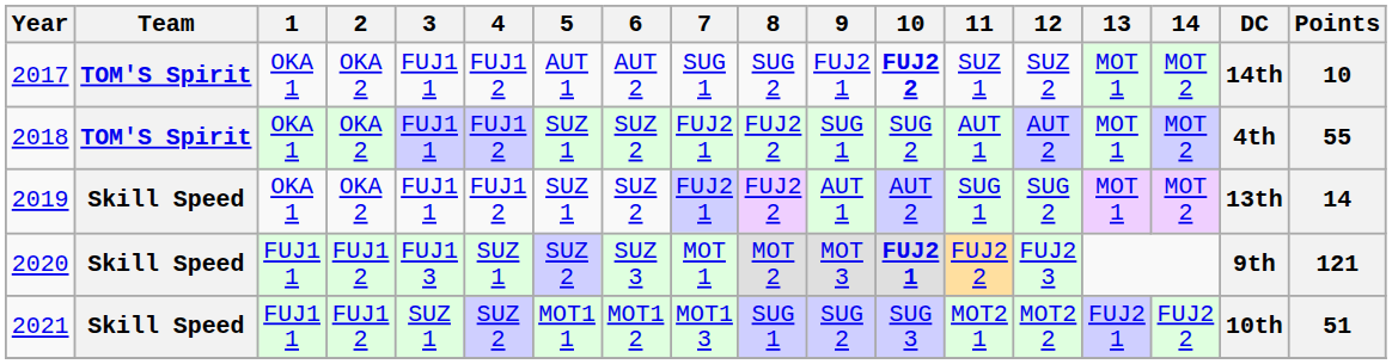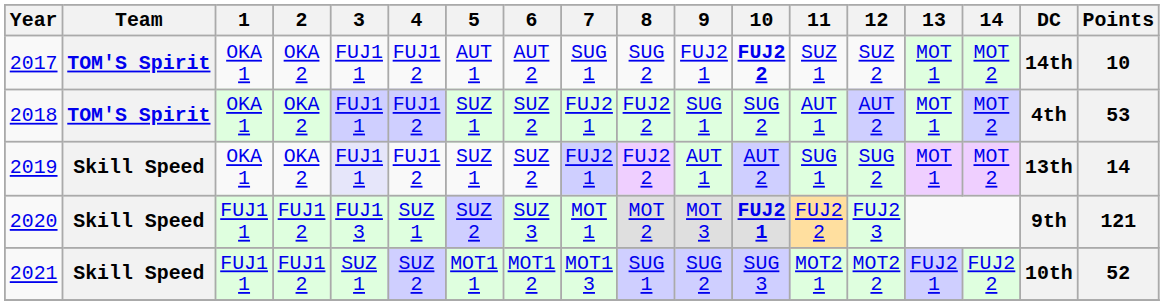 <table class="wikitable" style="text-align:center; font-size:85%">
 <tr>
 <th>Year</th>
 <th>Team</th>
 <th>1</th>
 <th>2</th>
 <th>3</th>
 <th>4</th>
 <th>5</th>
 <th>6</th>
 <th>7</th>
 <th>8</th>
 <th>9</th>
 <th>10</th>
 <th>11</th>
 <th>12</th>
 <th>13</th>
 <th>14</th>
 <th>DC</th>
 <th>Points</th>
 </tr>
 <tr>
 <td><a href='#'>2017</a></td>
 <th nowrap><a href='#'>TOM'S Spirit</a></th>
 <td style="background:#;"><a href='#'>OKA<br>1</a></td>
 <td style="background:#;"><a href='#'>OKA<br>2</a></td>
 <td style="background:#;"><a href='#'>FUJ1<br>1</a></td>
 <td style="background:#;"><a href='#'>FUJ1<br>2</a></td>
 <td style="background:#;"><a href='#'>AUT<br>1</a></td>
 <td style="background:#;"><a href='#'>AUT<br>2</a></td>
 <td style="background:#;"><a href='#'>SUG<br>1</a></td>
 <td style="background:#;"><a href='#'>SUG<br>2</a></td>
 <td style="background:#;"><a href='#'>FUJ2<br>1</a></td>
 <td style="background:#;"><strong><a href='#'>FUJ2<br>2</a></strong></td>
 <td style="background:#;"><a href='#'>SUZ<br>1</a></td>
 <td style="background:#;"><a href='#'>SUZ<br>2</a></td>
 <td style="background:#DFFFDF;"><a href='#'>MOT<br>1</a><br></td>
 <td style="background:#DFFFDF;"><a href='#'>MOT<br>2</a><br></td>
 <th>14th</th>
 <th>10</th>
 </tr>
 <tr>
 <td><a href='#'>2018</a></td>
 <th nowrap><a href='#'>TOM'S Spirit</a></th>
 <td style="background:#DFFFDF;"><a href='#'>OKA<br>1</a><br></td>
 <td style="background:#DFFFDF;"><a href='#'>OKA<br>2</a><br></td>
 <td style="background:#CFCFFF;"><a href='#'>FUJ1<br>1</a><br></td>
 <td style="background:#CFCFFF;"><a href='#'>FUJ1<br>2</a><br></td>
 <td style="background:#DFFFDF;"><a href='#'>SUZ<br>1</a><br></td>
 <td style="background:#DFFFDF;"><a href='#'>SUZ<br>2</a><br></td>
 <td style="background:#DFFFDF;"><a href='#'>FUJ2<br>1</a><br></td>
 <td style="background:#DFFFDF;"><a href='#'>FUJ2<br>2</a><br></td>
 <td style="background:#DFFFDF;"><a href='#'>SUG<br>1</a><br></td>
 <td style="background:#DFFFDF;"><a href='#'>SUG<br>2</a><br></td>
 <td style="background:#DFFFDF;"><a href='#'>AUT<br>1</a><br></td>
 <td style="background:#CFCFFF;"><a href='#'>AUT<br>2</a><br></td>
 <td style="background:#DFFFDF;"><a href='#'>MOT<br>1</a><br></td>
 <td style="background:#CFCFFF;"><a href='#'>MOT<br>2</a><br></td>
 <th>4th</th>
-<th>55</th>
+<th>53</th>
 </tr>
 <tr>
 <td><a href='#'>2019</a></td>
 <th nowrap>Skill Speed</th>
 <td><a href='#'>OKA<br>1</a></td>
 <td><a href='#'>OKA<br>2</a></td>
-<td><a href='#'>FUJ1<br>1</a></td>
+<td style="background: lavender;"><a href='#'>FUJ1<br>1</a></td>
 <td><a href='#'>FUJ1<br>2</a></td>
 <td><a href='#'>SUZ<br>1</a></td>
 <td><a href='#'>SUZ<br>2</a></td>
 <td style="background:#CFCFFF;"><a href='#'>FUJ2<br>1</a><br></td>
 <td style="background:#EFCFFF;"><a href='#'>FUJ2<br>2</a><br></td>
 <td style="background:#DFFFDF;"><a href='#'>AUT<br>1</a><br></td>
 <td style="background:#CFCFFF;"><a href='#'>AUT<br>2</a><br></td>
 <td style="background:#DFFFDF;"><a href='#'>SUG<br>1</a><br></td>
 <td style="background:#DFFFDF;"><a href='#'>SUG<br>2</a><br></td>
 <td style="background:#EFCFFF;"><a href='#'>MOT<br>1</a><br></td>
 <td style="background:#EFCFFF;"><a href='#'>MOT<br>2</a><br></td>
 <th>13th</th>
 <th>14</th>
 </tr>
 <tr>
 <td><a href='#'>2020</a></td>
 <th nowrap>Skill Speed</th>
 <td style="background:#DFFFDF;"><a href='#'>FUJ1<br>1</a><br></td>
 <td style="background:#DFFFDF;"><a href='#'>FUJ1<br>2</a><br></td>
 <td style="background:#DFFFDF;"><a href='#'>FUJ1<br>3</a><br></td>
 <td style="background:#DFFFDF;"><a href='#'>SUZ<br>1</a><br></td>
 <td style="background:#CFCFFF;"><a href='#'>SUZ<br>2</a><br></td>
 <td style="background:#DFFFDF;"><a href='#'>SUZ<br>3</a><br></td>
 <td style="background:#DFFFDF;"><a href='#'>MOT<br>1</a><br></td>
 <td style="background:#DFDFDF;"><a href='#'>MOT<br>2</a><br></td>
 <td style="background:#DFDFDF;"><a href='#'>MOT<br>3</a><br></td>
 <td style="background:#DFDFDF;"><strong><a href='#'>FUJ2<br>1</a></strong><br></td>
 <td style="background:#FFDF9F;"><a href='#'>FUJ2<br>2</a><br></td>
 <td style="background:#DFFFDF;"><a href='#'>FUJ2<br>3</a><br></td>
 <td colspan=2></td>
 <th>9th</th>
 <th>121</th>
 </tr>
 <tr>
 <td><a href='#'>2021</a></td>
 <th>Skill Speed</th>
 <td style="background:#dfffdf;"><a href='#'>FUJ1<br>1</a><br></td>
 <td style="background:#dfffdf;"><a href='#'>FUJ1<br>2</a><br></td>
 <td style="background:#dfffdf;"><a href='#'>SUZ<br>1</a><br></td>
 <td style="background:#cfcfff;"><a href='#'>SUZ<br>2</a><br></td>
 <td style="background:#dfffdf;"><a href='#'>MOT1<br>1</a><br></td>
 <td style="background:#dfffdf;"><a href='#'>MOT1<br>2</a><br></td>
 <td style="background:#dfffdf;"><a href='#'>MOT1<br>3</a><br></td>
 <td style="background:#cfcfff;"><a href='#'>SUG<br>1</a><br></td>
 <td style="background:#cfcfff;"><a href='#'>SUG<br>2</a><br></td>
 <td style="background:#cfcfff;"><a href='#'>SUG<br>3</a><br></td>
 <td style="background:#dfffdf;"><a href='#'>MOT2<br>1</a><br></td>
 <td style="background:#dfffdf;"><a href='#'>MOT2<br>2</a><br></td>
 <td style="background:#cfcfff;"><a href='#'>FUJ2<br>1</a><br></td>
 <td style="background:#dfffdf;"><a href='#'>FUJ2<br>2</a><br></td>
 <th>10th</th>
-<th>51</th>
+<th>52</th>
 </tr>
 <tr>
 </tr>
 </table>
